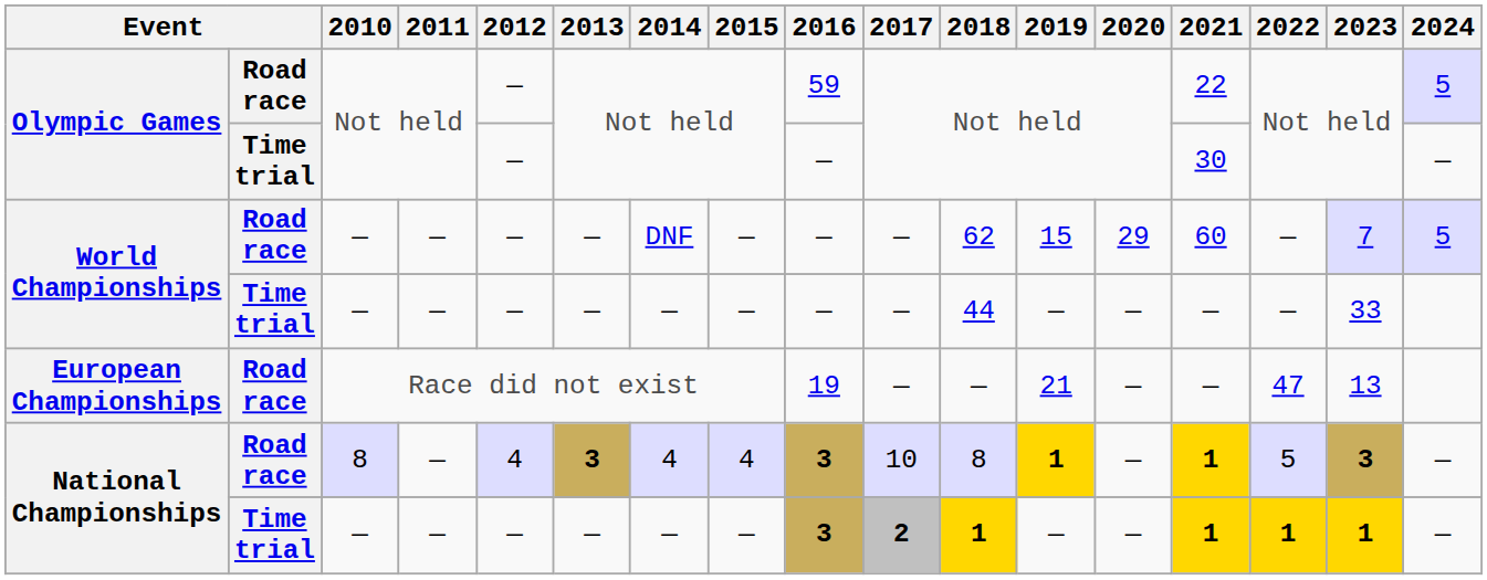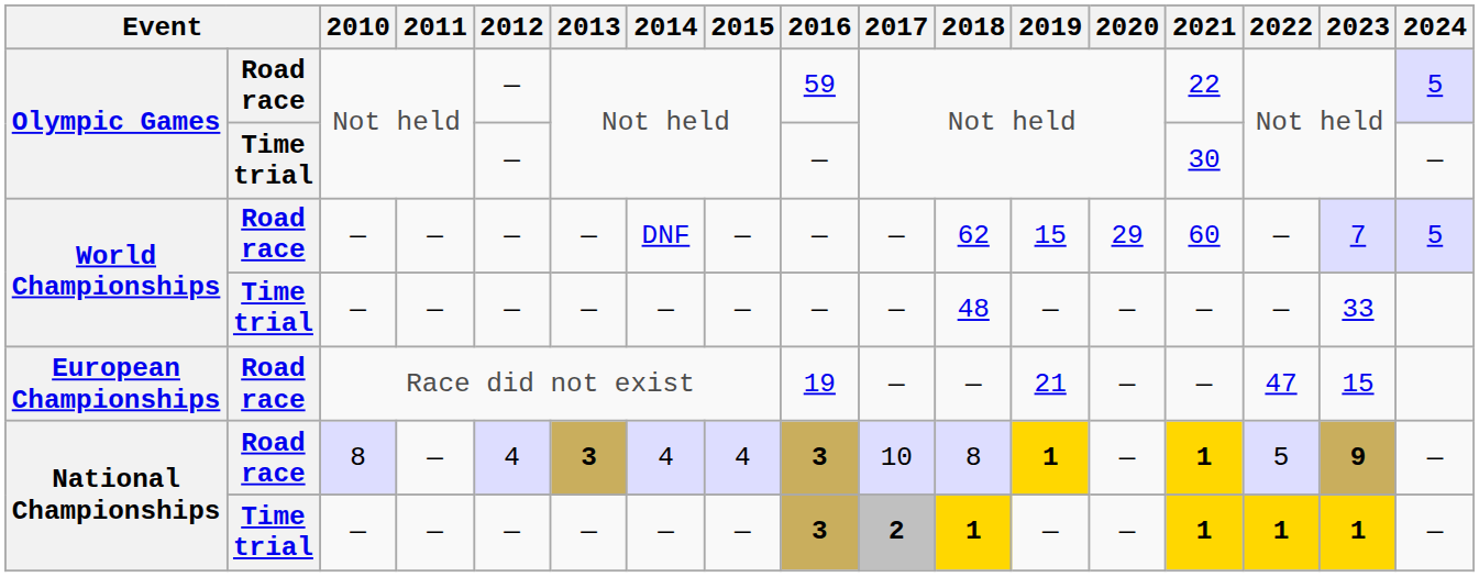 <table class="wikitable plainrowheaders">
 <tr>
 <th colspan="2" scope="col">Event</th>
 <th scope="col">2010</th>
 <th scope="col">2011</th>
 <th scope="col">2012</th>
 <th scope="col">2013</th>
 <th scope="col">2014</th>
 <th scope="col">2015</th>
 <th scope="col">2016</th>
 <th scope="col">2017</th>
 <th scope="col">2018</th>
 <th scope="col">2019</th>
 <th scope="col">2020</th>
 <th scope="col">2021</th>
 <th scope="col">2022</th>
 <th scope="col">2023</th>
 <th scope="col">2024</th>
 </tr>
 <tr style="text-align:center;">
 <th scope="row" rowspan=2> <a href='#'>Olympic Games</a></th>
 <th scope="row">Road race</th>
 <td style="color:#4d4d4d;" colspan=2 rowspan=2>Not held</td>
 <td>—</td>
 <td style="color:#4d4d4d;" colspan=3 rowspan=2>Not held</td>
 <td><a href='#'>59</a></td>
 <td style="color:#4d4d4d;" colspan=4 rowspan=2>Not held</td>
 <td><a href='#'>22</a></td>
 <td style="color:#4d4d4d;" colspan=2 rowspan=2>Not held</td>
 <td style="background:#ddf;"><a href='#'>5</a></td>
 </tr>
 <tr style="text-align:center;">
 <th scope="row">Time trial</th>
 <td>—</td>
 <td>—</td>
 <td><a href='#'>30</a></td>
 <td>—</td>
 </tr>
 <tr style="text-align:center;">
 <th scope="row" rowspan=2> <a href='#'>World Championships</a></th>
 <th scope="row"><a href='#'>Road race</a></th>
 <td>—</td>
 <td>—</td>
 <td>—</td>
 <td>—</td>
 <td><a href='#'>DNF</a></td>
 <td>—</td>
 <td>—</td>
 <td>—</td>
 <td><a href='#'>62</a></td>
 <td><a href='#'>15</a></td>
 <td><a href='#'>29</a></td>
 <td><a href='#'>60</a></td>
 <td>—</td>
 <td style="background:#ddf;"><a href='#'>7</a></td>
 <td style="background:#ddf;"><a href='#'>5</a></td>
 </tr>
 <tr style="text-align:center;">
 <th scope="row"><a href='#'>Time trial</a></th>
 <td>—</td>
 <td>—</td>
 <td>—</td>
 <td>—</td>
 <td>—</td>
 <td>—</td>
 <td>—</td>
 <td>—</td>
-<td><a href='#'>44</a></td>
+<td><a href='#'>48</a></td>
 <td>—</td>
 <td>—</td>
 <td>—</td>
 <td>—</td>
 <td><a href='#'>33</a></td>
 <td></td>
 </tr>
 <tr style="text-align:center;">
 <th scope="row"> <a href='#'>European Championships</a></th>
 <th scope="row"><a href='#'>Road race</a></th>
 <td style="color:#4d4d4d;" colspan=6>Race did not exist</td>
 <td><a href='#'>19</a></td>
 <td>—</td>
 <td>—</td>
 <td><a href='#'>21</a></td>
 <td>—</td>
 <td>—</td>
 <td><a href='#'>47</a></td>
-<td><a href='#'>13</a></td>
+<td><a href='#'>15</a></td>
 <td></td>
 </tr>
 <tr style="text-align:center;">
 <th scope="row" rowspan=2> National Championships</th>
 <th scope="row"><a href='#'>Road race</a></th>
 <td style="background:#ddf;">8</td>
 <td>—</td>
 <td style="background:#ddf;">4</td>
 <td style="background:#C9AE5D;"><strong>3</strong></td>
 <td style="background:#ddf;">4</td>
 <td style="background:#ddf;">4</td>
 <td style="background:#C9AE5D;"><strong>3</strong></td>
 <td style="background:#ddf;">10</td>
 <td style="background:#ddf;">8</td>
 <td style="background:gold;"><strong>1</strong></td>
 <td>—</td>
 <td style="background:gold;"><strong>1</strong></td>
 <td style="background:#ddf;">5</td>
-<td style="background:#C9AE5D;"><strong>3</strong></td>
+<td style="background:#C9AE5D;"><strong>9</strong></td>
 <td>—</td>
 </tr>
 <tr style="text-align:center;">
 <th scope="row"><a href='#'>Time trial</a></th>
 <td>—</td>
 <td>—</td>
 <td>—</td>
 <td>—</td>
 <td>—</td>
 <td>—</td>
 <td style="background:#C9AE5D;"><strong>3</strong></td>
 <td style="background:#C0C0C0;"><strong>2</strong></td>
 <td style="background:gold;"><strong>1</strong></td>
 <td>—</td>
 <td>—</td>
 <td style="background:gold;"><strong>1</strong></td>
 <td style="background:gold;"><strong>1</strong></td>
 <td style="background:gold;"><strong>1</strong></td>
 <td>—</td>
 </tr>
 </table>
